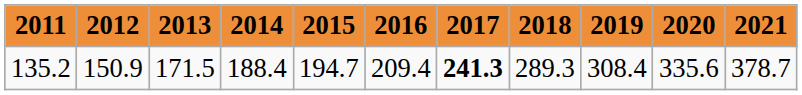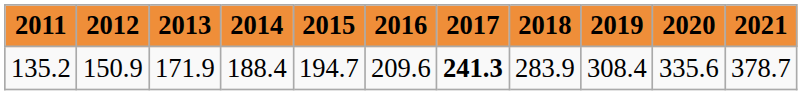 <table class="wikitable" border="1">
 <tr align="center" style="background:#ef8e39;">
 <td><strong>2011</strong></td>
 <td><strong>2012</strong></td>
 <td><strong>2013</strong></td>
 <td><strong>2014</strong></td>
 <td><strong>2015</strong></td>
 <td><strong>2016</strong></td>
 <td><strong>2017</strong></td>
 <td><strong>2018</strong></td>
 <td><strong>2019</strong></td>
 <td><strong>2020</strong></td>
 <td><strong>2021</strong></td>
 </tr>
 <tr>
 <td>135.2</td>
 <td>150.9</td>
-<td>171.5</td>
+<td>171.9</td>
 <td>188.4</td>
 <td>194.7</td>
-<td>209.4</td>
+<td>209.6</td>
 <td><strong>241.3</strong></td>
-<td>289.3</td>
+<td>283.9</td>
 <td>308.4</td>
 <td>335.6</td>
 <td>378.7</td>
 </tr>
 </table>
